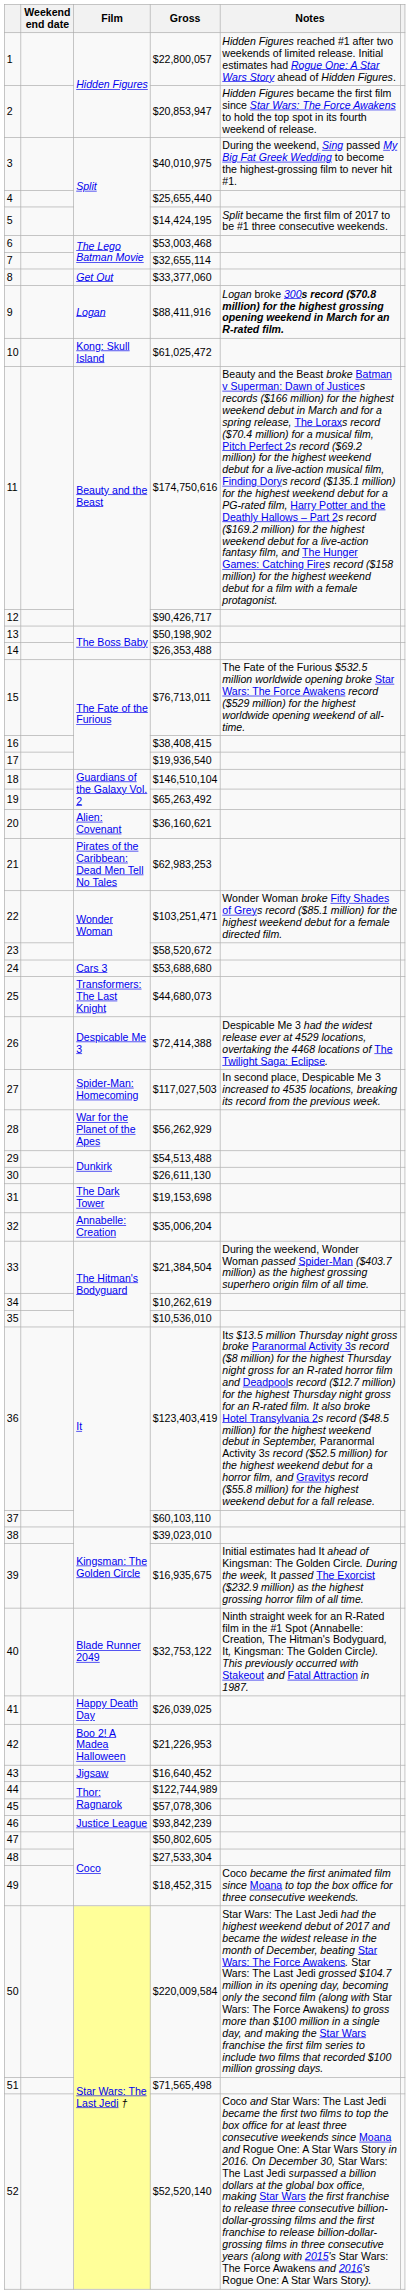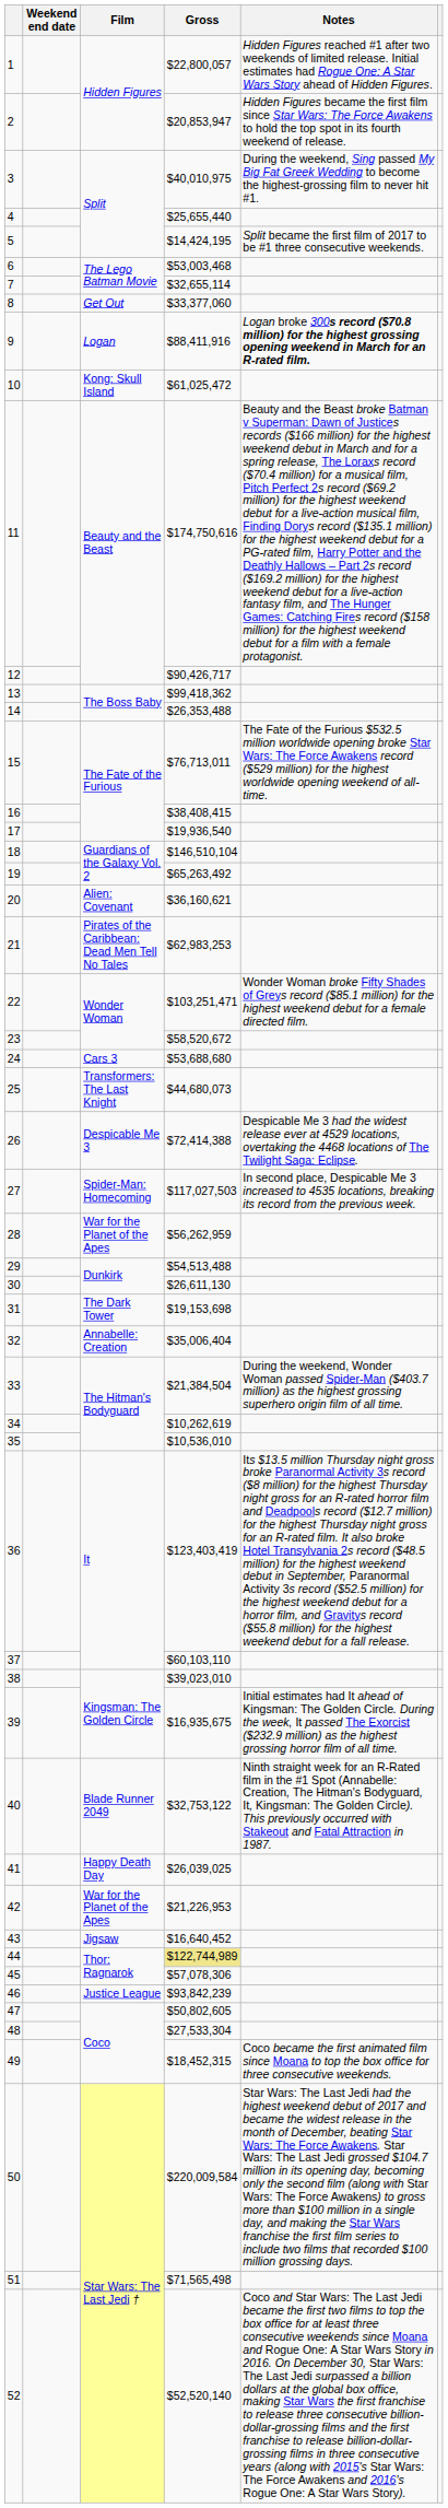 <table class="wikitable sortable">
 <tr>
 <th></th>
 <th>Weekend end date</th>
 <th>Film</th>
 <th>Gross</th>
 <th>Notes</th>
 <th class="unsortable"></th>
 </tr>
 <tr>
 <td>1</td>
 <td></td>
 <td rowspan="2"><em><a href='#'>Hidden Figures</a></em></td>
 <td>$22,800,057</td>
 <td><em>Hidden Figures</em> reached #1 after two weekends of limited release. Initial estimates had <em><a href='#'>Rogue One: A Star Wars Story</a></em> ahead of <em>Hidden Figures</em>.</td>
 <td></td>
 </tr>
 <tr>
 <td>2</td>
 <td></td>
 <td>$20,853,947</td>
 <td><em>Hidden Figures</em> became the first film since <em><a href='#'>Star Wars: The Force Awakens</a></em> to hold the top spot in its fourth weekend of release.</td>
 <td></td>
 </tr>
 <tr>
 <td>3</td>
 <td></td>
 <td rowspan="3"><em><a href='#'>Split</a></em></td>
 <td>$40,010,975</td>
 <td>During the weekend, <em><a href='#'>Sing</a></em> passed <em><a href='#'>My Big Fat Greek Wedding</a></em> to become the highest-grossing film to never hit #1.</td>
 <td></td>
 </tr>
 <tr>
 <td>4</td>
 <td></td>
 <td>$25,655,440</td>
 <td></td>
 <td></td>
 </tr>
 <tr>
 <td>5</td>
 <td></td>
 <td>$14,424,195</td>
 <td><em>Split</em> became the first film of 2017 to be #1 three consecutive weekends.</td>
 <td></td>
 </tr>
 <tr>
 <td>6</td>
 <td></td>
 <td rowspan="2"><em><a href='#'>The Lego Batman Movie</a></em></td>
 <td>$53,003,468</td>
 <td></td>
 <td></td>
 </tr>
 <tr>
 <td>7</td>
 <td></td>
 <td>$32,655,114</td>
 <td></td>
 <td></td>
 </tr>
 <tr>
 <td>8</td>
 <td></td>
 <td><em><a href='#'>Get Out</a></em></td>
 <td>$33,377,060</td>
 <td></td>
 <td></td>
 </tr>
 <tr>
 <td>9</td>
 <td></td>
 <td><em><a href='#'>Logan</a></em></td>
 <td>$88,411,916</td>
 <td><em>Logan</em> broke <em><a href='#'>300</a><strong>s record ($70.8 million) for the highest grossing opening weekend in March for an R-rated film.</td>
 <td></td>
 </tr>
 <tr>
 <td>10</td>
 <td></td>
 <td></em><a href='#'>Kong: Skull Island</a><em></td>
 <td>$61,025,472</td>
 <td></td>
 <td></td>
 </tr>
 <tr>
 <td>11</td>
 <td></td>
 <td rowspan="2"></em><a href='#'>Beauty and the Beast</a><em></td>
 <td>$174,750,616</td>
 <td></em>Beauty and the Beast<em> broke </em><a href='#'>Batman v Superman: Dawn of Justice</a><em>s records ($166 million) for the highest weekend debut in March and for a spring release, </em><a href='#'>The Lorax</a><em>s record ($70.4 million) for a musical film, </em><a href='#'>Pitch Perfect 2</a><em>s record ($69.2 million) for the highest weekend debut for a live-action musical film, </em><a href='#'>Finding Dory</a><em>s record ($135.1 million) for the highest weekend debut for a PG-rated film, </em><a href='#'>Harry Potter and the Deathly Hallows – Part 2</a><em>s record ($169.2 million) for the highest weekend debut for a live-action fantasy film, and </em><a href='#'>The Hunger Games: Catching Fire</a><em>s record ($158 million) for the highest weekend debut for a film with a female protagonist.</td>
 <td></td>
 </tr>
 <tr>
 <td>12</td>
 <td></td>
 <td>$90,426,717</td>
 <td></td>
 <td></td>
 </tr>
 <tr>
 <td>13</td>
 <td></td>
 <td rowspan="2"></em><a href='#'>The Boss Baby</a><em></td>
-<td>$50,198,902</td>
+<td>$99,418,362</td>
 <td></td>
 <td></td>
 </tr>
 <tr>
 <td>14</td>
 <td></td>
 <td>$26,353,488</td>
 <td></td>
 <td></td>
 </tr>
 <tr>
 <td>15</td>
 <td></td>
 <td rowspan="3"></em><a href='#'>The Fate of the Furious</a><em></td>
 <td>$76,713,011</td>
 <td></em>The Fate of the Furious<em> $532.5 million worldwide opening broke </em><a href='#'>Star Wars: The Force Awakens</a><em> record ($529 million) for the highest worldwide opening weekend of all-time.</td>
 <td></td>
 </tr>
 <tr>
 <td>16</td>
 <td></td>
 <td>$38,408,415</td>
 <td></td>
 <td></td>
 </tr>
 <tr>
 <td>17</td>
 <td></td>
 <td>$19,936,540</td>
 <td></td>
 <td></td>
 </tr>
 <tr>
 <td>18</td>
 <td></td>
 <td rowspan="2"></em><a href='#'>Guardians of the Galaxy Vol. 2</a><em></td>
 <td>$146,510,104</td>
 <td></td>
 <td></td>
 </tr>
 <tr>
 <td>19</td>
 <td></td>
 <td>$65,263,492</td>
 <td></td>
 <td></td>
 </tr>
 <tr>
 <td>20</td>
 <td></td>
 <td></em><a href='#'>Alien: Covenant</a><em></td>
 <td>$36,160,621</td>
 <td></td>
 <td></td>
 </tr>
 <tr>
 <td>21</td>
 <td></td>
 <td></em><a href='#'>Pirates of the Caribbean: Dead Men Tell No Tales</a><em></td>
 <td>$62,983,253</td>
 <td></td>
 <td></td>
 </tr>
 <tr>
 <td>22</td>
 <td></td>
 <td rowspan="2"></em><a href='#'>Wonder Woman</a><em></td>
 <td>$103,251,471</td>
 <td></em>Wonder Woman<em> broke </em><a href='#'>Fifty Shades of Grey</a><em>s record ($85.1 million) for the highest weekend debut for a female directed film.</td>
 <td></td>
 </tr>
 <tr>
 <td>23</td>
 <td></td>
 <td>$58,520,672</td>
 <td></td>
 <td></td>
 </tr>
 <tr>
 <td>24</td>
 <td></td>
 <td></em><a href='#'>Cars 3</a><em></td>
 <td>$53,688,680</td>
 <td></td>
 <td></td>
 </tr>
 <tr>
 <td>25</td>
 <td></td>
 <td></em><a href='#'>Transformers: The Last Knight</a><em></td>
 <td>$44,680,073</td>
 <td></td>
 <td></td>
 </tr>
 <tr>
 <td>26</td>
 <td></td>
 <td></em><a href='#'>Despicable Me 3</a><em></td>
 <td>$72,414,388</td>
 <td></em>Despicable Me 3<em> had the widest release ever at 4529 locations, overtaking the 4468 locations of </em><a href='#'>The Twilight Saga: Eclipse</a><em>.</td>
 <td></td>
 </tr>
 <tr>
 <td>27</td>
 <td></td>
 <td></em><a href='#'>Spider-Man: Homecoming</a><em></td>
 <td>$117,027,503</td>
 <td>In second place, </em>Despicable Me 3<em> increased to 4535 locations, breaking its record from the previous week.</td>
 <td></td>
 </tr>
 <tr>
 <td>28</td>
 <td></td>
 <td></em><a href='#'>War for the Planet of the Apes</a><em></td>
-<td>$56,262,929</td>
+<td>$56,262,959</td>
 <td></td>
 <td></td>
 </tr>
 <tr>
 <td>29</td>
 <td></td>
 <td rowspan="2"></em><a href='#'>Dunkirk</a><em></td>
 <td>$54,513,488</td>
 <td></td>
 <td></td>
 </tr>
 <tr>
 <td>30</td>
 <td></td>
 <td>$26,611,130</td>
 <td></td>
 <td></td>
 </tr>
 <tr>
 <td>31</td>
 <td></td>
 <td></em><a href='#'>The Dark Tower</a><em></td>
 <td>$19,153,698</td>
 <td></td>
 <td></td>
 </tr>
 <tr>
 <td>32</td>
 <td></td>
 <td></em><a href='#'>Annabelle: Creation</a><em></td>
-<td>$35,006,204</td>
+<td>$35,006,404</td>
 <td></td>
 <td></td>
 </tr>
 <tr>
 <td>33</td>
 <td></td>
 <td rowspan="3"></em><a href='#'>The Hitman's Bodyguard</a><em></td>
 <td>$21,384,504</td>
 <td>During the weekend, </em>Wonder Woman<em> passed </em><a href='#'>Spider-Man</a><em> ($403.7 million) as the highest grossing superhero origin film of all time.</td>
 <td></td>
 </tr>
 <tr>
 <td>34</td>
 <td></td>
 <td>$10,262,619</td>
 <td></td>
 <td></td>
 </tr>
 <tr>
 <td>35</td>
 <td></td>
 <td>$10,536,010</td>
 <td></td>
 <td></td>
 </tr>
 <tr>
 <td>36</td>
 <td></td>
 <td rowspan="2"></em><a href='#'>It</a><em></td>
 <td>$123,403,419</td>
 <td></em>It<em>s $13.5 million Thursday night gross broke </em><a href='#'>Paranormal Activity 3</a><em>s record ($8 million) for the highest Thursday night gross for an R-rated horror film and </em><a href='#'>Deadpool</a><em>s record ($12.7 million) for the highest Thursday night gross for an R-rated film. It also broke </em><a href='#'>Hotel Transylvania 2</a><em>s record ($48.5 million) for the highest weekend debut in September, </em>Paranormal Activity 3<em>s record ($52.5 million) for the highest weekend debut for a horror film, and </em><a href='#'>Gravity</a><em>s record ($55.8 million) for the highest weekend debut for a fall release.</td>
 <td></td>
 </tr>
 <tr>
 <td>37</td>
 <td></td>
 <td>$60,103,110</td>
 <td></td>
 <td></td>
 </tr>
 <tr>
 <td>38</td>
 <td></td>
 <td rowspan="2"></em><a href='#'>Kingsman: The Golden Circle</a><em></td>
 <td>$39,023,010</td>
 <td></td>
 <td></td>
 </tr>
 <tr>
 <td>39</td>
 <td></td>
 <td>$16,935,675</td>
 <td>Initial estimates had </em>It<em> ahead of </em>Kingsman: The Golden Circle<em>. During the week, </em>It<em> passed </em><a href='#'>The Exorcist</a><em> ($232.9 million) as the highest grossing horror film of all time.</td>
 <td></td>
 </tr>
 <tr>
 <td>40</td>
 <td></td>
 <td></em><a href='#'>Blade Runner 2049</a><em></td>
 <td>$32,753,122</td>
 <td>Ninth straight week for an R-Rated film in the #1 Spot (</em>Annabelle: Creation<em>, </em>The Hitman's Bodyguard<em>, </em>It<em>, </em>Kingsman: The Golden Circle<em>). This previously occurred with </em><a href='#'>Stakeout</a><em> and </em><a href='#'>Fatal Attraction</a><em> in 1987.</td>
 <td></td>
 </tr>
 <tr>
 <td>41</td>
 <td></td>
 <td></em><a href='#'>Happy Death Day</a><em></td>
 <td>$26,039,025</td>
 <td></td>
 <td></td>
 </tr>
 <tr>
 <td>42</td>
 <td></td>
-<td></em><a href='#'>Boo 2! A Madea Halloween</a><em></td>
+<td></em><a href='#'>War for the Planet of the Apes</a><em></td>
 <td>$21,226,953</td>
 <td></td>
 <td></td>
 </tr>
 <tr>
 <td>43</td>
 <td></td>
 <td></em><a href='#'>Jigsaw</a><em></td>
 <td>$16,640,452</td>
 <td></td>
 <td></td>
 </tr>
 <tr>
 <td>44</td>
 <td></td>
 <td rowspan="2"></em><a href='#'>Thor: Ragnarok</a><em></td>
-<td>$122,744,989</td>
+<td style="background: khaki;">$122,744,989</td>
 <td></td>
 <td></td>
 </tr>
 <tr>
 <td>45</td>
 <td></td>
 <td>$57,078,306</td>
 <td></td>
 <td></td>
 </tr>
 <tr>
 <td>46</td>
 <td></td>
 <td></em><a href='#'>Justice League</a><em></td>
 <td>$93,842,239</td>
 <td></td>
 <td></td>
 </tr>
 <tr>
 <td>47</td>
 <td></td>
 <td rowspan="3"></em><a href='#'>Coco</a><em></td>
 <td>$50,802,605</td>
 <td></td>
 <td></td>
 </tr>
 <tr>
 <td>48</td>
 <td></td>
 <td>$27,533,304</td>
 <td></td>
 <td></td>
 </tr>
 <tr>
 <td>49</td>
 <td></td>
 <td>$18,452,315</td>
 <td></em>Coco<em> became the first animated film since </em><a href='#'>Moana</a><em> to top the box office for three consecutive weekends.</td>
 <td></td>
 </tr>
 <tr>
 <td>50</td>
 <td></td>
 <td rowspan="3" style="background-color:#FFFF99"></em><a href='#'>Star Wars: The Last Jedi</a><em> †</td>
 <td>$220,009,584</td>
 <td></em>Star Wars: The Last Jedi<em> had the highest weekend debut of 2017 and became the widest release in the month of December, beating </em><a href='#'>Star Wars: The Force Awakens</a><em>. </em>Star Wars: The Last Jedi<em> grossed $104.7 million in its opening day, becoming only the second film (along with </em>Star Wars: The Force Awakens<em>) to gross more than $100 million in a single day, and making the </em><a href='#'>Star Wars</a><em> franchise the first film series to include two films that recorded $100 million grossing days.</td>
 <td></td>
 </tr>
 <tr>
 <td>51</td>
 <td></td>
 <td>$71,565,498</td>
 <td></td>
 <td></td>
 </tr>
 <tr>
 <td>52</td>
 <td></td>
 <td>$52,520,140</td>
 <td></em>Coco<em> and </em>Star Wars: The Last Jedi<em> became the first two films to top the box office for at least three consecutive weekends since </em><a href='#'>Moana</a><em> and </em>Rogue One: A Star Wars Story<em> in 2016. On December 30, </em>Star Wars: The Last Jedi<em> surpassed a billion dollars at the global box office, making </em><a href='#'>Star Wars</a><em> the first franchise to release three consecutive billion-dollar-grossing films and the first franchise to release billion-dollar-grossing films in three consecutive years (along with <a href='#'>2015</a>'s </em>Star Wars: The Force Awakens<em> and <a href='#'>2016</a>'s </em>Rogue One: A Star Wars Story<em>).</td>
 <td></td>
 </tr>
 </table>
